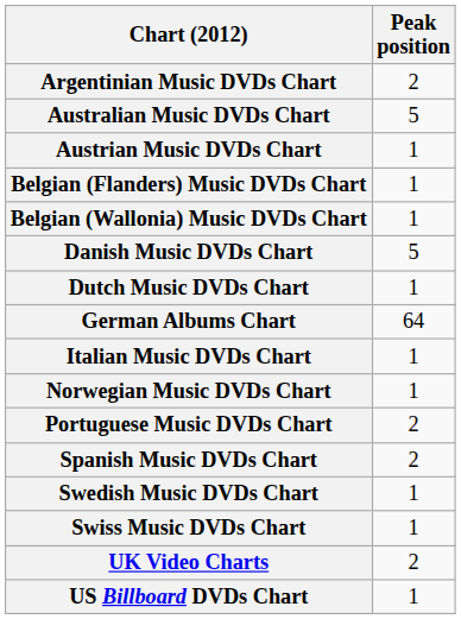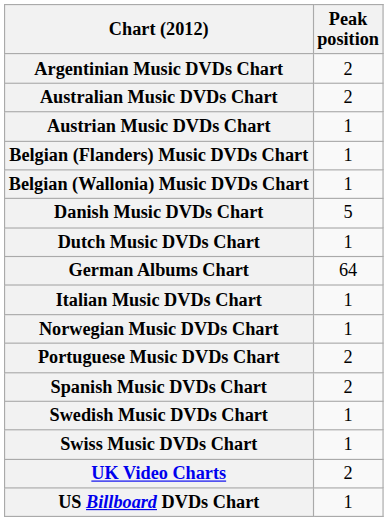 <table class="wikitable sortable plainrowheaders" style="text-align:center">
 <tr>
 <th scope="col">Chart (2012)</th>
 <th scope="col">Peak<br>position</th>
 </tr>
 <tr>
 <th scope="row">Argentinian Music DVDs Chart</th>
 <td>2</td>
 </tr>
 <tr>
 <th scope="row">Australian Music DVDs Chart</th>
-<td>5</td>
+<td>2</td>
 </tr>
 <tr>
 <th scope="row">Austrian Music DVDs Chart</th>
 <td>1</td>
 </tr>
 <tr>
 <th scope="row">Belgian (Flanders) Music DVDs Chart</th>
 <td>1</td>
 </tr>
 <tr>
 <th scope="row">Belgian (Wallonia) Music DVDs Chart</th>
 <td>1</td>
 </tr>
 <tr>
 <th scope="row">Danish Music DVDs Chart</th>
 <td>5</td>
 </tr>
 <tr>
 <th scope="row">Dutch Music DVDs Chart</th>
 <td>1</td>
 </tr>
 <tr>
 <th scope="row">German Albums Chart</th>
 <td>64</td>
 </tr>
 <tr>
 <th scope="row">Italian Music DVDs Chart</th>
 <td>1</td>
 </tr>
 <tr>
 <th scope="row">Norwegian Music DVDs Chart</th>
 <td>1</td>
 </tr>
 <tr>
 <th scope="row">Portuguese Music DVDs Chart</th>
 <td>2</td>
 </tr>
 <tr>
 <th scope="row">Spanish Music DVDs Chart</th>
 <td>2</td>
 </tr>
 <tr>
 <th scope="row">Swedish Music DVDs Chart</th>
 <td>1</td>
 </tr>
 <tr>
 <th scope="row">Swiss Music DVDs Chart</th>
 <td>1</td>
 </tr>
 <tr>
 <th scope="row"><a href='#'>UK Video Charts</a></th>
 <td>2</td>
 </tr>
 <tr>
 <th scope="row">US <em><a href='#'>Billboard</a></em> DVDs Chart</th>
 <td>1</td>
 </tr>
 </table>
